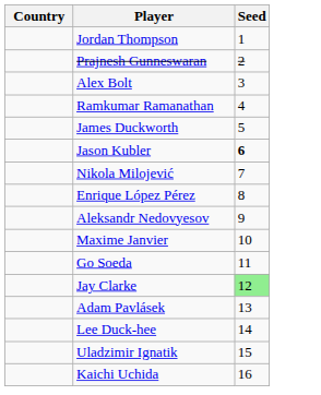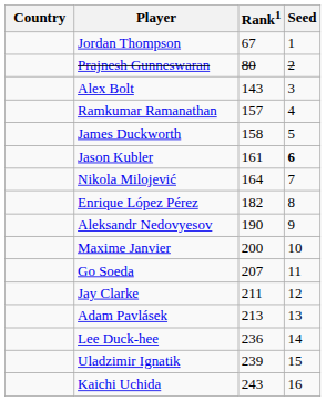 <table class="sortable wikitable">
 <tr>
 <th width="70">Country</th>
 <th width="175">Player</th>
+<th>Rank<sup>1</sup></th>
 <th>Seed</th>
 </tr>
 <tr>
 <td></td>
 <td><a href='#'>Jordan Thompson</a></td>
+<td>67</td>
 <td>1</td>
 </tr>
 <tr>
 <td><s></s></td>
 <td><s><a href='#'>Prajnesh Gunneswaran</a></s></td>
+<td><s>80</s></td>
 <td><s>2</s></td>
 </tr>
 <tr>
 <td></td>
 <td><a href='#'>Alex Bolt</a></td>
+<td>143</td>
 <td>3</td>
 </tr>
 <tr>
 <td></td>
 <td><a href='#'>Ramkumar Ramanathan</a></td>
+<td>157</td>
 <td>4</td>
 </tr>
 <tr>
 <td></td>
 <td><a href='#'>James Duckworth</a></td>
+<td>158</td>
 <td>5</td>
 </tr>
 <tr>
 <td></td>
 <td><a href='#'>Jason Kubler</a></td>
+<td>161</td>
 <td><strong>6</strong></td>
 </tr>
 <tr>
 <td></td>
 <td><a href='#'>Nikola Milojević</a></td>
+<td>164</td>
 <td>7</td>
 </tr>
 <tr>
 <td></td>
 <td><a href='#'>Enrique López Pérez</a></td>
+<td>182</td>
 <td>8</td>
 </tr>
 <tr>
 <td></td>
 <td><a href='#'>Aleksandr Nedovyesov</a></td>
+<td>190</td>
 <td>9</td>
 </tr>
 <tr>
 <td></td>
 <td><a href='#'>Maxime Janvier</a></td>
+<td>200</td>
 <td>10</td>
 </tr>
 <tr>
 <td></td>
 <td><a href='#'>Go Soeda</a></td>
+<td>207</td>
 <td>11</td>
 </tr>
 <tr>
 <td></td>
 <td><a href='#'>Jay Clarke</a></td>
-<td style="background: lightgreen;">12</td>
+<td>211</td>
+<td>12</td>
 </tr>
 <tr>
 <td></td>
 <td><a href='#'>Adam Pavlásek</a></td>
+<td>213</td>
 <td>13</td>
 </tr>
 <tr>
 <td></td>
 <td><a href='#'>Lee Duck-hee</a></td>
+<td>236</td>
 <td>14</td>
 </tr>
 <tr>
 <td></td>
 <td><a href='#'>Uladzimir Ignatik</a></td>
+<td>239</td>
 <td>15</td>
 </tr>
 <tr>
 <td></td>
 <td><a href='#'>Kaichi Uchida</a></td>
+<td>243</td>
 <td>16</td>
 </tr>
 </table>
